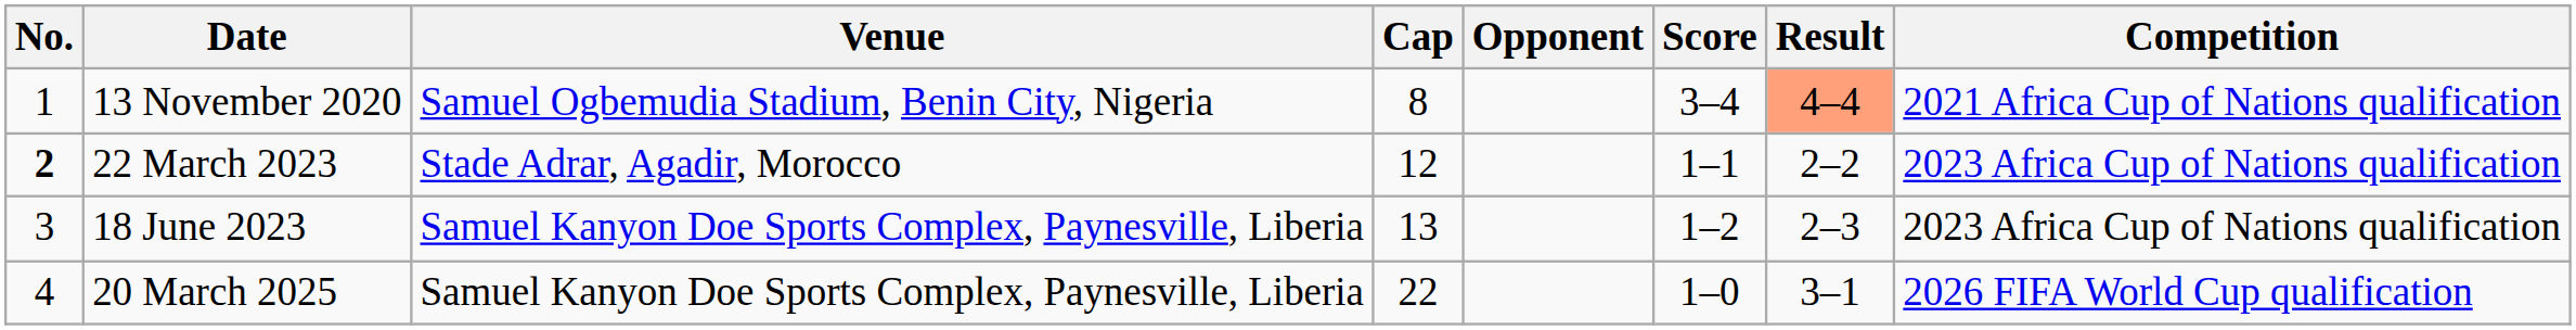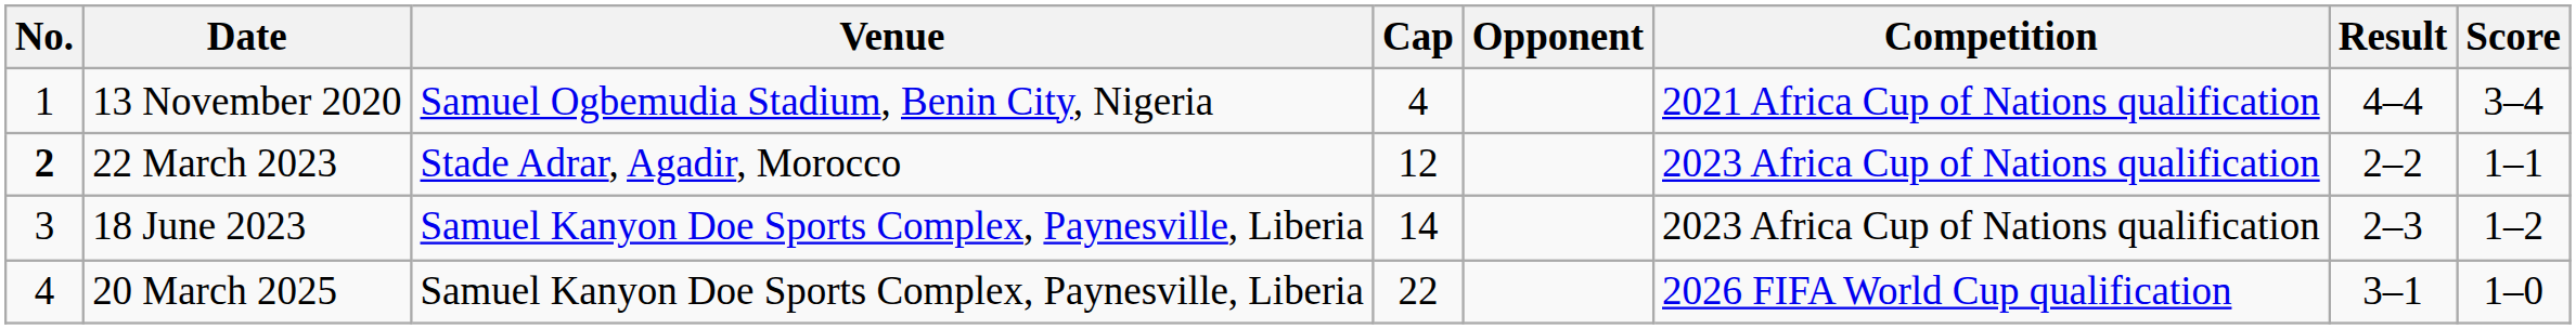 <table class="wikitable sortable">
 <tr>
 <th scope="col">No.</th>
 <th scope="col">Date</th>
 <th scope="col">Venue</th>
 <th>Cap</th>
 <th scope="col">Opponent</th>
+<th scope="col">Competition</th>
+<th scope="col">Result</th>
 <th scope="col">Score</th>
-<th scope="col">Result</th>
-<th scope="col">Competition</th>
 </tr>
 <tr>
 <td style="text-align:center">1</td>
 <td>13 November 2020</td>
 <td><a href='#'>Samuel Ogbemudia Stadium</a>, <a href='#'>Benin City</a>, Nigeria</td>
-<td style="text-align:center">8</td>
+<td style="text-align:center">4</td>
 <td></td>
+<td><a href='#'>2021 Africa Cup of Nations qualification</a></td>
+<td style="text-align:center">4–4</td>
 <td style="text-align:center">3–4</td>
-<td style="background: lightsalmon; text-align:center">4–4</td>
-<td><a href='#'>2021 Africa Cup of Nations qualification</a></td>
 </tr>
 <tr>
 <td style="text-align:center"><strong>2</strong></td>
 <td>22 March 2023</td>
 <td><a href='#'>Stade Adrar</a>, <a href='#'>Agadir</a>, Morocco</td>
 <td style="text-align:center">12</td>
 <td></td>
+<td><a href='#'>2023 Africa Cup of Nations qualification</a></td>
+<td style="text-align:center">2–2</td>
 <td style="text-align:center">1–1</td>
-<td style="text-align:center">2–2</td>
-<td><a href='#'>2023 Africa Cup of Nations qualification</a></td>
 </tr>
 <tr>
 <td style="text-align:center">3</td>
 <td>18 June 2023</td>
 <td><a href='#'>Samuel Kanyon Doe Sports Complex</a>, <a href='#'>Paynesville</a>, Liberia</td>
-<td style="text-align:center">13</td>
+<td style="text-align:center">14</td>
 <td></td>
+<td>2023 Africa Cup of Nations qualification</td>
+<td style="text-align:center">2–3</td>
 <td style="text-align:center">1–2</td>
-<td style="text-align:center">2–3</td>
-<td>2023 Africa Cup of Nations qualification</td>
 </tr>
 <tr>
 <td style="text-align:center">4</td>
 <td>20 March 2025</td>
 <td>Samuel Kanyon Doe Sports Complex, Paynesville, Liberia</td>
 <td style="text-align:center">22</td>
 <td></td>
+<td><a href='#'>2026 FIFA World Cup qualification</a></td>
+<td style="text-align:center">3–1</td>
 <td style="text-align:center">1–0</td>
-<td style="text-align:center">3–1</td>
-<td><a href='#'>2026 FIFA World Cup qualification</a></td>
 </tr>
 </table>
